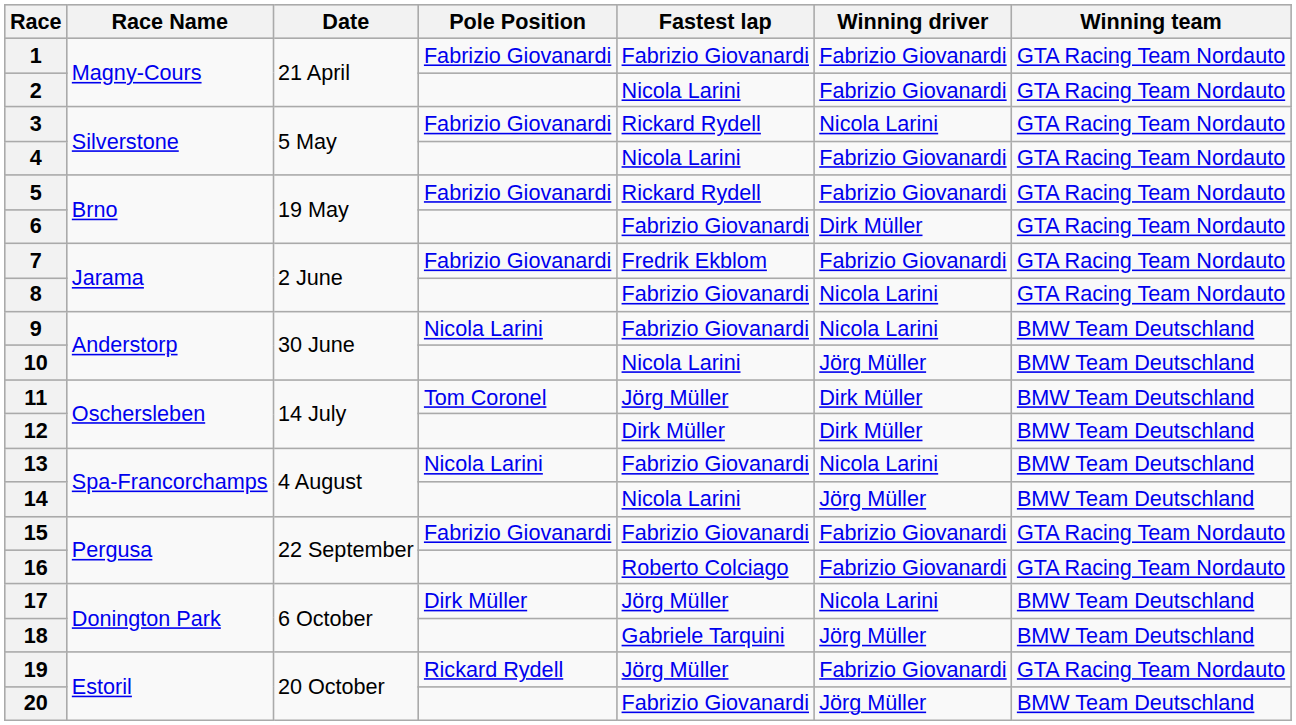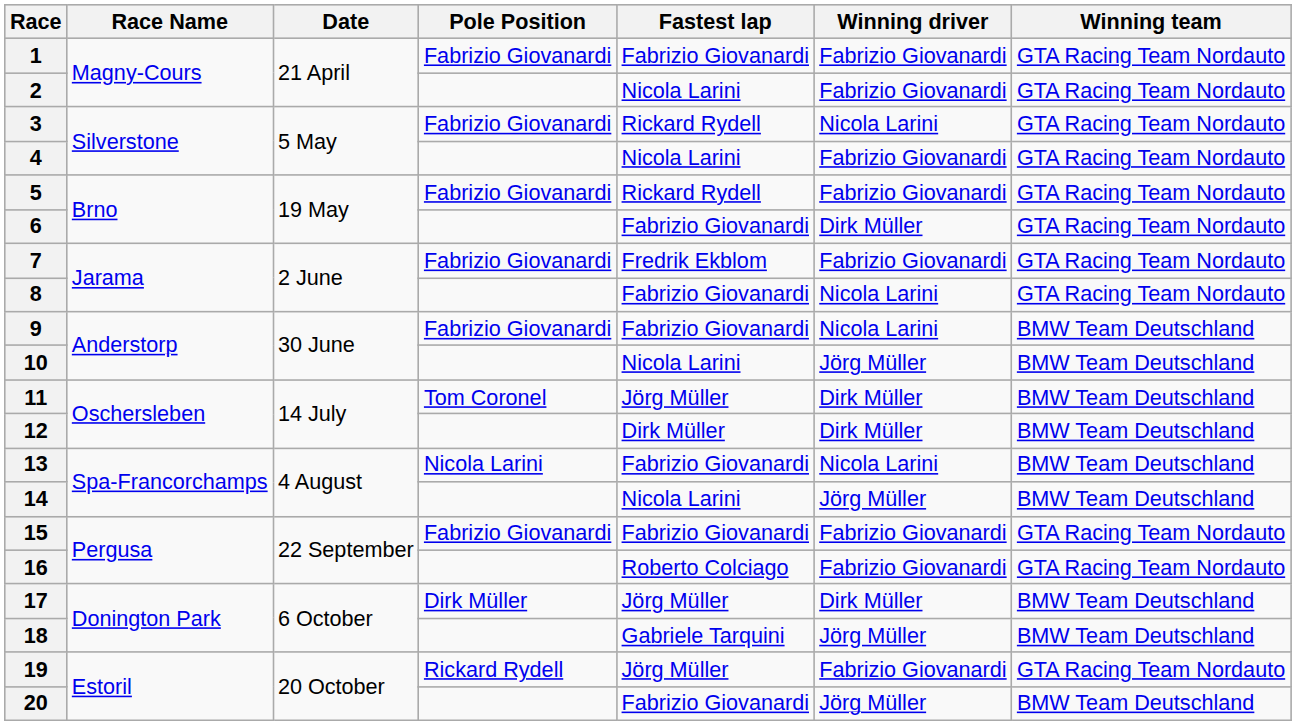 <table class="wikitable" style="font-size: 85%;">
 <tr>
 <th>Race</th>
 <th>Race Name</th>
 <th>Date</th>
 <th>Pole Position</th>
 <th>Fastest lap</th>
 <th>Winning driver</th>
 <th>Winning team</th>
 </tr>
 <tr>
 <th>1</th>
 <td rowspan=2> <a href='#'>Magny-Cours</a></td>
 <td rowspan=2>21 April</td>
 <td nowrap> <a href='#'>Fabrizio Giovanardi</a></td>
 <td nowrap> <a href='#'>Fabrizio Giovanardi</a></td>
 <td nowrap> <a href='#'>Fabrizio Giovanardi</a></td>
 <td nowrap> <a href='#'>GTA Racing Team Nordauto</a></td>
 </tr>
 <tr>
 <th>2</th>
 <td></td>
 <td> <a href='#'>Nicola Larini</a></td>
 <td> <a href='#'>Fabrizio Giovanardi</a></td>
 <td> <a href='#'>GTA Racing Team Nordauto</a></td>
 </tr>
 <tr>
 <th>3</th>
 <td rowspan=2> <a href='#'>Silverstone</a></td>
 <td rowspan=2>5 May</td>
 <td> <a href='#'>Fabrizio Giovanardi</a></td>
 <td> <a href='#'>Rickard Rydell</a></td>
 <td> <a href='#'>Nicola Larini</a></td>
 <td> <a href='#'>GTA Racing Team Nordauto</a></td>
 </tr>
 <tr>
 <th>4</th>
 <td></td>
 <td> <a href='#'>Nicola Larini</a></td>
 <td> <a href='#'>Fabrizio Giovanardi</a></td>
 <td> <a href='#'>GTA Racing Team Nordauto</a></td>
 </tr>
 <tr>
 <th>5</th>
 <td rowspan=2> <a href='#'>Brno</a></td>
 <td rowspan=2>19 May</td>
 <td> <a href='#'>Fabrizio Giovanardi</a></td>
 <td> <a href='#'>Rickard Rydell</a></td>
 <td> <a href='#'>Fabrizio Giovanardi</a></td>
 <td> <a href='#'>GTA Racing Team Nordauto</a></td>
 </tr>
 <tr>
 <th>6</th>
 <td></td>
 <td> <a href='#'>Fabrizio Giovanardi</a></td>
 <td> <a href='#'>Dirk Müller</a></td>
 <td> <a href='#'>GTA Racing Team Nordauto</a></td>
 </tr>
 <tr>
 <th>7</th>
 <td rowspan=2> <a href='#'>Jarama</a></td>
 <td rowspan=2>2 June</td>
 <td> <a href='#'>Fabrizio Giovanardi</a></td>
 <td> <a href='#'>Fredrik Ekblom</a></td>
 <td> <a href='#'>Fabrizio Giovanardi</a></td>
 <td> <a href='#'>GTA Racing Team Nordauto</a></td>
 </tr>
 <tr>
 <th>8</th>
 <td></td>
 <td> <a href='#'>Fabrizio Giovanardi</a></td>
 <td> <a href='#'>Nicola Larini</a></td>
 <td> <a href='#'>GTA Racing Team Nordauto</a></td>
 </tr>
 <tr>
 <th>9</th>
 <td rowspan=2> <a href='#'>Anderstorp</a></td>
 <td rowspan=2>30 June</td>
-<td> <a href='#'>Nicola Larini</a></td>
+<td> <a href='#'>Fabrizio Giovanardi</a></td>
 <td> <a href='#'>Fabrizio Giovanardi</a></td>
 <td> <a href='#'>Nicola Larini</a></td>
 <td> <a href='#'>BMW Team Deutschland</a></td>
 </tr>
 <tr>
 <th>10</th>
 <td></td>
 <td> <a href='#'>Nicola Larini</a></td>
 <td> <a href='#'>Jörg Müller</a></td>
 <td> <a href='#'>BMW Team Deutschland</a></td>
 </tr>
 <tr>
 <th>11</th>
 <td rowspan=2> <a href='#'>Oschersleben</a></td>
 <td rowspan=2>14 July</td>
 <td> <a href='#'>Tom Coronel</a></td>
 <td> <a href='#'>Jörg Müller</a></td>
 <td> <a href='#'>Dirk Müller</a></td>
 <td> <a href='#'>BMW Team Deutschland</a></td>
 </tr>
 <tr>
 <th>12</th>
 <td></td>
 <td> <a href='#'>Dirk Müller</a></td>
 <td> <a href='#'>Dirk Müller</a></td>
 <td> <a href='#'>BMW Team Deutschland</a></td>
 </tr>
 <tr>
 <th>13</th>
 <td rowspan=2 nowrap> <a href='#'>Spa-Francorchamps</a></td>
 <td rowspan=2>4 August</td>
 <td> <a href='#'>Nicola Larini</a></td>
 <td> <a href='#'>Fabrizio Giovanardi</a></td>
 <td> <a href='#'>Nicola Larini</a></td>
 <td> <a href='#'>BMW Team Deutschland</a></td>
 </tr>
 <tr>
 <th>14</th>
 <td></td>
 <td> <a href='#'>Nicola Larini</a></td>
 <td> <a href='#'>Jörg Müller</a></td>
 <td> <a href='#'>BMW Team Deutschland</a></td>
 </tr>
 <tr>
 <th>15</th>
 <td rowspan=2> <a href='#'>Pergusa</a></td>
 <td rowspan=2 nowrap>22 September</td>
 <td> <a href='#'>Fabrizio Giovanardi</a></td>
 <td> <a href='#'>Fabrizio Giovanardi</a></td>
 <td> <a href='#'>Fabrizio Giovanardi</a></td>
 <td> <a href='#'>GTA Racing Team Nordauto</a></td>
 </tr>
 <tr>
 <th>16</th>
 <td></td>
 <td> <a href='#'>Roberto Colciago</a></td>
 <td> <a href='#'>Fabrizio Giovanardi</a></td>
 <td> <a href='#'>GTA Racing Team Nordauto</a></td>
 </tr>
 <tr>
 <th>17</th>
 <td rowspan=2> <a href='#'>Donington Park</a></td>
 <td rowspan=2>6 October</td>
 <td> <a href='#'>Dirk Müller</a></td>
 <td> <a href='#'>Jörg Müller</a></td>
-<td> <a href='#'>Nicola Larini</a></td>
+<td> <a href='#'>Dirk Müller</a></td>
 <td> <a href='#'>BMW Team Deutschland</a></td>
 </tr>
 <tr>
 <th>18</th>
 <td></td>
 <td> <a href='#'>Gabriele Tarquini</a></td>
 <td> <a href='#'>Jörg Müller</a></td>
 <td> <a href='#'>BMW Team Deutschland</a></td>
 </tr>
 <tr>
 <th>19</th>
 <td rowspan=2> <a href='#'>Estoril</a></td>
 <td rowspan=2>20 October</td>
 <td> <a href='#'>Rickard Rydell</a></td>
 <td> <a href='#'>Jörg Müller</a></td>
 <td> <a href='#'>Fabrizio Giovanardi</a></td>
 <td> <a href='#'>GTA Racing Team Nordauto</a></td>
 </tr>
 <tr>
 <th>20</th>
 <td></td>
 <td> <a href='#'>Fabrizio Giovanardi</a></td>
 <td> <a href='#'>Jörg Müller</a></td>
 <td> <a href='#'>BMW Team Deutschland</a></td>
 </tr>
 </table>
